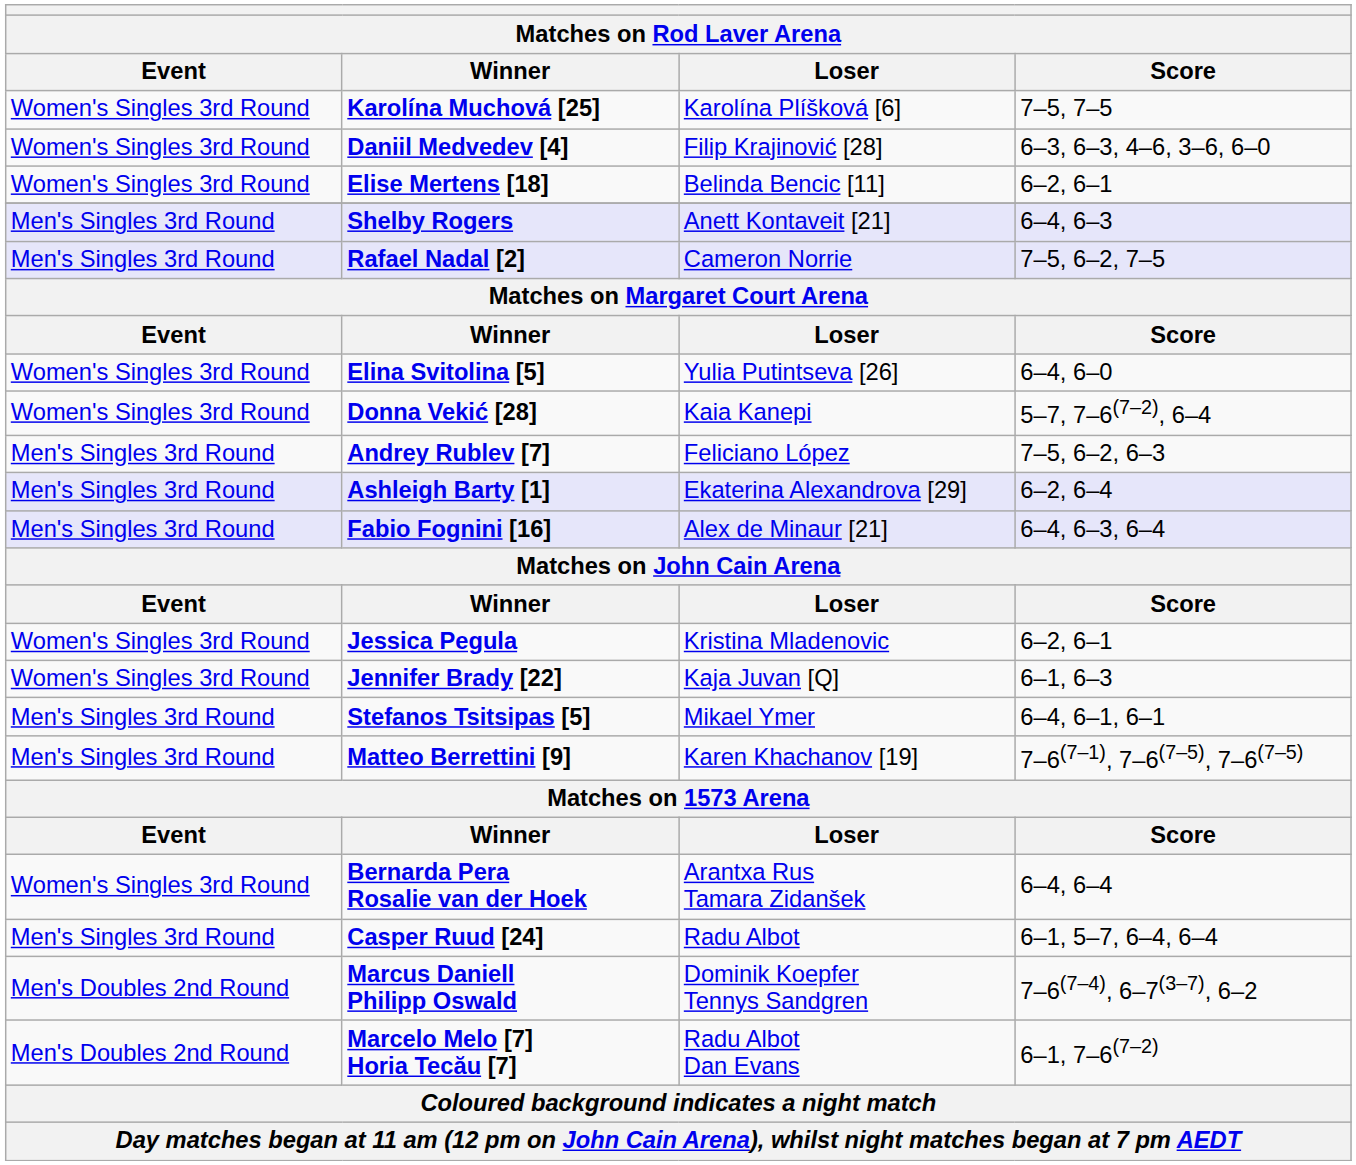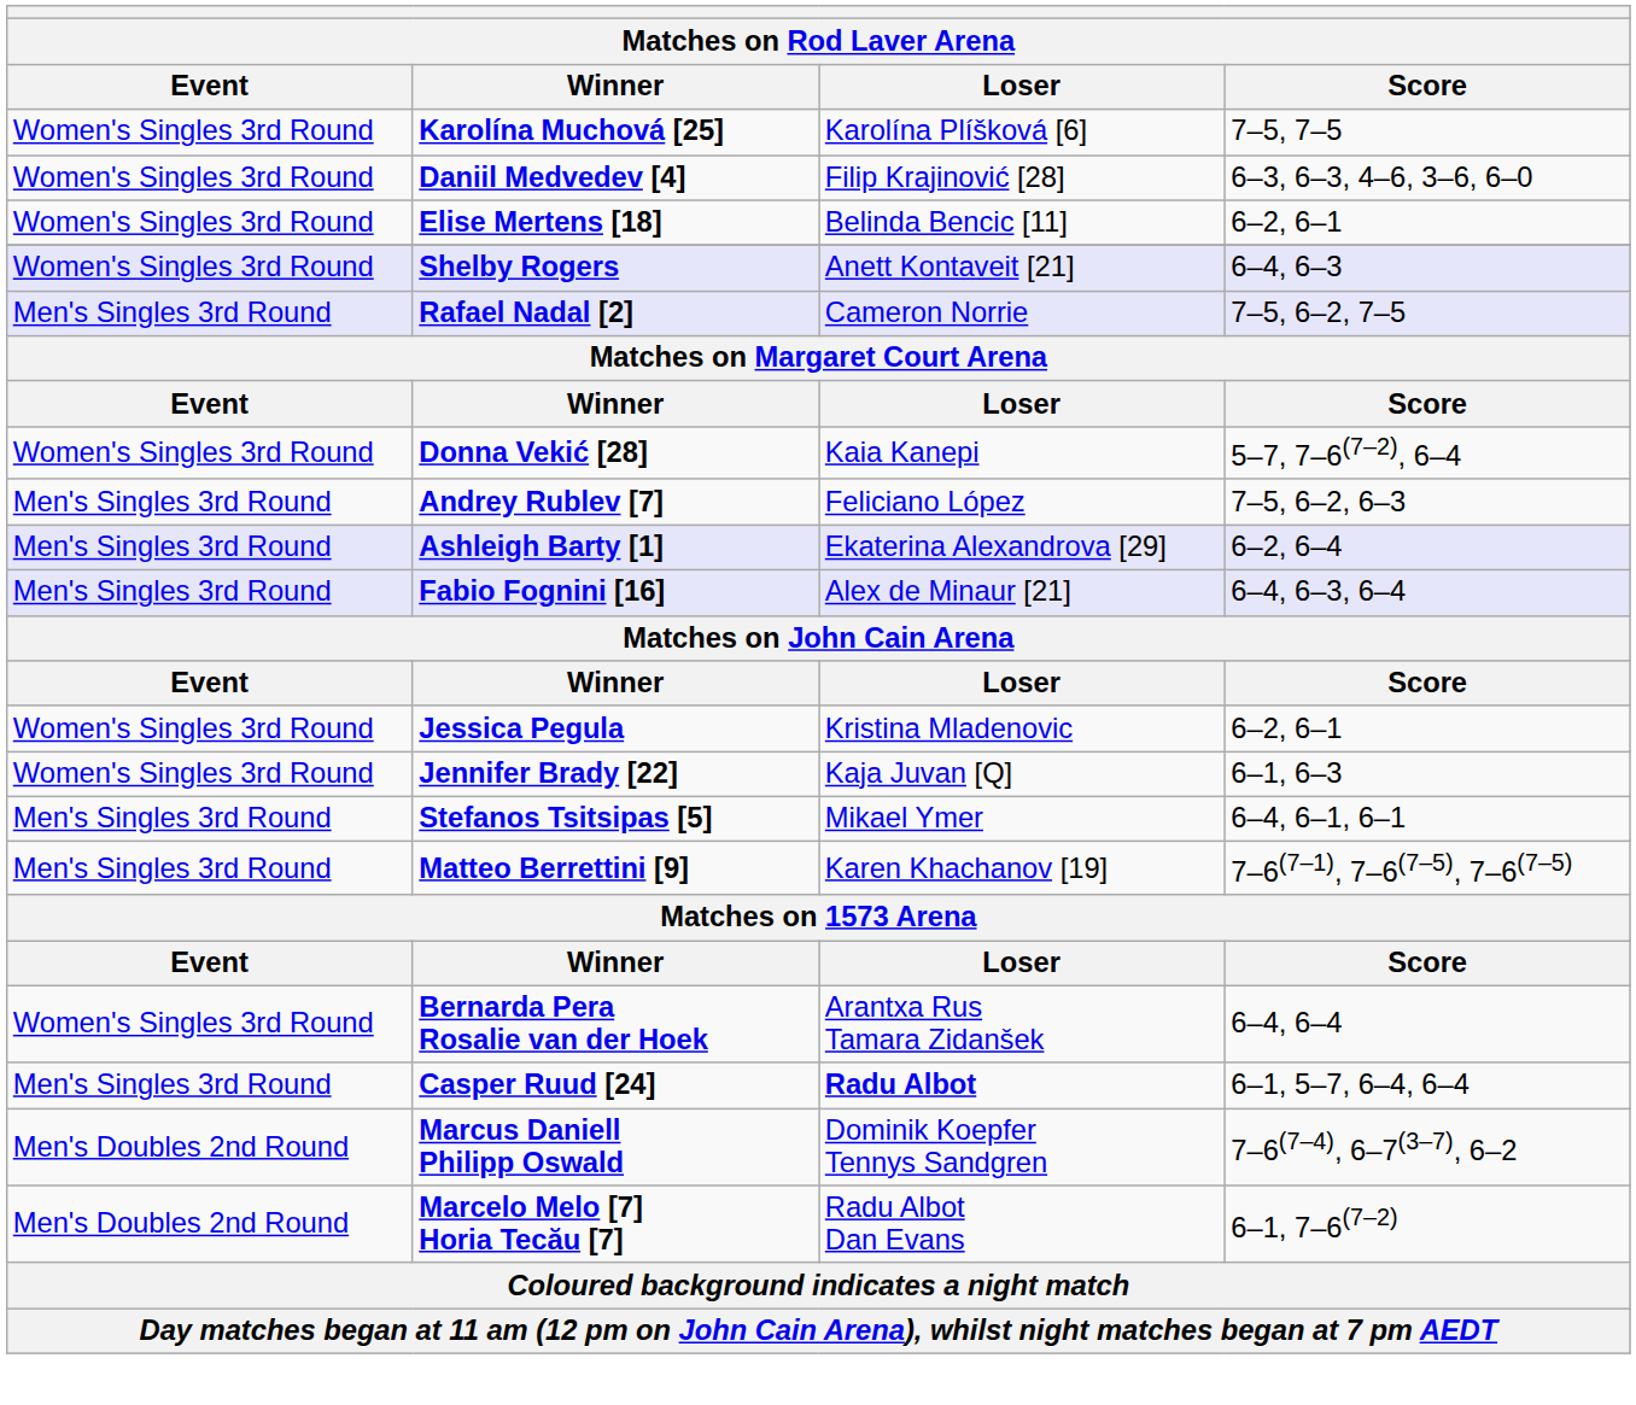 <table class="wikitable collapsible uncollapsed" style="margin:auto;">
 <tr>
 <th colspan=4></th>
 </tr>
 <tr>
 <th colspan=4><strong>Matches on <a href='#'>Rod Laver Arena</a></strong></th>
 </tr>
 <tr>
 <th style="width:220px;">Event</th>
 <th style="width:220px;">Winner</th>
 <th style="width:220px;">Loser</th>
 <th style="width:220px;">Score</th>
 </tr>
 <tr>
 <td><a href='#'>Women's Singles 3rd Round</a></td>
 <td> <strong><a href='#'>Karolína Muchová</a> [25]</strong></td>
 <td> <a href='#'>Karolína Plíšková</a> [6]</td>
 <td>7–5, 7–5</td>
 </tr>
 <tr>
 <td><a href='#'>Women's Singles 3rd Round</a></td>
 <td> <strong><a href='#'>Daniil Medvedev</a> [4]</strong></td>
 <td> <a href='#'>Filip Krajinović</a> [28]</td>
 <td>6–3, 6–3, 4–6, 3–6, 6–0</td>
 </tr>
 <tr>
 <td><a href='#'>Women's Singles 3rd Round</a></td>
 <td> <strong><a href='#'>Elise Mertens</a> [18]</strong></td>
 <td> <a href='#'>Belinda Bencic</a> [11]</td>
 <td>6–2, 6–1</td>
 </tr>
 <tr>
 </tr>
 <tr bgcolor=lavender>
-<td><a href='#'>Men's Singles 3rd Round</a></td>
+<td><a href='#'>Women's Singles 3rd Round</a></td>
 <td> <strong><a href='#'>Shelby Rogers</a></strong></td>
 <td> <a href='#'>Anett Kontaveit</a> [21]</td>
 <td>6–4, 6–3</td>
 </tr>
 <tr bgcolor=lavender>
 <td><a href='#'>Men's Singles 3rd Round</a></td>
 <td> <strong><a href='#'>Rafael Nadal</a> [2]</strong></td>
 <td> <a href='#'>Cameron Norrie</a></td>
 <td>7–5, 6–2, 7–5</td>
 </tr>
 <tr>
 <th colspan=4><strong>Matches on <a href='#'>Margaret Court Arena</a></strong></th>
 </tr>
 <tr>
 <th style="width:220px;">Event</th>
 <th style="width:220px;">Winner</th>
 <th style="width:220px;">Loser</th>
 <th style="width:220px;">Score</th>
-</tr>
-<tr>
-<td><a href='#'>Women's Singles 3rd Round</a></td>
-<td> <strong><a href='#'>Elina Svitolina</a> [5]</strong></td>
-<td> <a href='#'>Yulia Putintseva</a> [26]</td>
-<td>6–4, 6–0</td>
 </tr>
 <tr>
 <td><a href='#'>Women's Singles 3rd Round</a></td>
 <td> <strong><a href='#'>Donna Vekić</a> [28]</strong></td>
 <td> <a href='#'>Kaia Kanepi</a></td>
 <td>5–7, 7–6<sup>(7–2)</sup>, 6–4</td>
 </tr>
 <tr>
 <td><a href='#'>Men's Singles 3rd Round</a></td>
 <td> <strong><a href='#'>Andrey Rublev</a> [7]</strong></td>
 <td> <a href='#'>Feliciano López</a></td>
 <td>7–5, 6–2, 6–3</td>
 </tr>
 <tr bgcolor=lavender>
 <td><a href='#'>Men's Singles 3rd Round</a></td>
 <td> <strong><a href='#'>Ashleigh Barty</a> [1]</strong></td>
 <td> <a href='#'>Ekaterina Alexandrova</a> [29]</td>
 <td>6–2, 6–4</td>
 </tr>
 <tr bgcolor=lavender>
 <td><a href='#'>Men's Singles 3rd Round</a></td>
 <td> <strong><a href='#'>Fabio Fognini</a> [16]</strong></td>
 <td> <a href='#'>Alex de Minaur</a> [21]</td>
 <td>6–4, 6–3, 6–4</td>
 </tr>
 <tr>
 <th colspan=4><strong>Matches on <a href='#'>John Cain Arena</a></strong></th>
 </tr>
 <tr>
 <th style="width:220px;">Event</th>
 <th style="width:220px;">Winner</th>
 <th style="width:220px;">Loser</th>
 <th style="width:220px;">Score</th>
 </tr>
 <tr>
 <td><a href='#'>Women's Singles 3rd Round</a></td>
 <td> <strong><a href='#'>Jessica Pegula</a></strong></td>
 <td> <a href='#'>Kristina Mladenovic</a></td>
 <td>6–2, 6–1</td>
 </tr>
 <tr>
 <td><a href='#'>Women's Singles 3rd Round</a></td>
 <td> <strong><a href='#'>Jennifer Brady</a> [22]</strong></td>
 <td> <a href='#'>Kaja Juvan</a> [Q]</td>
 <td>6–1, 6–3</td>
 </tr>
 <tr>
 <td><a href='#'>Men's Singles 3rd Round</a></td>
 <td> <strong><a href='#'>Stefanos Tsitsipas</a> [5]</strong></td>
 <td> <a href='#'>Mikael Ymer</a></td>
 <td>6–4, 6–1, 6–1</td>
 </tr>
 <tr>
 <td><a href='#'>Men's Singles 3rd Round</a></td>
 <td> <strong><a href='#'>Matteo Berrettini</a> [9]</strong></td>
 <td> <a href='#'>Karen Khachanov</a> [19]</td>
 <td>7–6<sup>(7–1)</sup>, 7–6<sup>(7–5)</sup>, 7–6<sup>(7–5)</sup></td>
 </tr>
 <tr>
 <th colspan=4><strong>Matches on <a href='#'>1573 Arena</a></strong></th>
 </tr>
 <tr>
 <th style="width:220px;">Event</th>
 <th style="width:220px;">Winner</th>
 <th style="width:220px;">Loser</th>
 <th style="width:220px;">Score</th>
 </tr>
 <tr>
 <td><a href='#'>Women's Singles 3rd Round</a></td>
 <td> <strong><a href='#'>Bernarda Pera</a> <br>  <a href='#'>Rosalie van der Hoek</a></strong></td>
 <td> <a href='#'>Arantxa Rus</a> <br>  <a href='#'>Tamara Zidanšek</a></td>
 <td>6–4, 6–4</td>
 </tr>
 <tr>
 <td><a href='#'>Men's Singles 3rd Round</a></td>
 <td> <strong><a href='#'>Casper Ruud</a> [24]</strong></td>
-<td> <a href='#'>Radu Albot</a></td>
+<td><strong> <a href='#'>Radu Albot</a></strong></td>
 <td>6–1, 5–7, 6–4, 6–4</td>
 </tr>
 <tr>
 <td><a href='#'>Men's Doubles 2nd Round</a></td>
 <td> <strong><a href='#'>Marcus Daniell</a> <br>  <a href='#'>Philipp Oswald</a></strong></td>
 <td> <a href='#'>Dominik Koepfer</a> <br>  <a href='#'>Tennys Sandgren</a></td>
 <td>7–6<sup>(7–4)</sup>, 6–7<sup>(3–7)</sup>, 6–2</td>
 </tr>
 <tr>
 <td><a href='#'>Men's Doubles 2nd Round</a></td>
 <td> <strong><a href='#'>Marcelo Melo</a> [7] <br>  <a href='#'>Horia Tecău</a> [7]</strong></td>
 <td> <a href='#'>Radu Albot</a> <br>  <a href='#'>Dan Evans</a></td>
 <td>6–1, 7–6<sup>(7–2)</sup></td>
 </tr>
 <tr>
 <th colspan=4><em>Coloured background indicates a night match</em></th>
 </tr>
 <tr>
 <th colspan=4><em>Day matches began at 11 am (12 pm on <a href='#'>John Cain Arena</a>), whilst night matches began at 7 pm <a href='#'>AEDT</a></em></th>
 </tr>
 </table>
